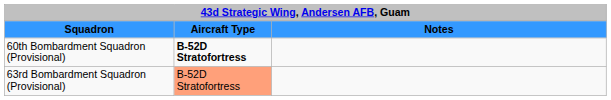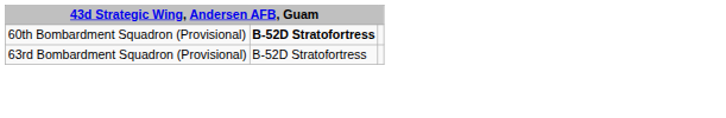 <table class="wikitable">
 <tr>
 <td colspan="3" bgcolor=silver align=center><strong><a href='#'>43d Strategic Wing</a>, <a href='#'>Andersen AFB</a>, Guam</strong></td>
-</tr>
-<tr style="background: #3399ff;">
-<td scope="col" style="width:250px;"align=center><span> <strong>Squadron</strong></span></td>
-<td scope="col" style="width:140px;"align=center><span> <strong>Aircraft Type</strong></span></td>
-<td scope="col" style="width:500px;"align=center><span> <strong>Notes</strong></span></td>
 </tr>
 <tr>
 <td>60th Bombardment Squadron (Provisional)</td>
 <td><strong>B-52D Stratofortress</strong></td>
 <td></td>
 </tr>
 <tr>
 <td>63rd Bombardment Squadron (Provisional)</td>
-<td style="background: lightsalmon;">B-52D Stratofortress</td>
+<td>B-52D Stratofortress</td>
 <td></td>
 </tr>
 </table>
